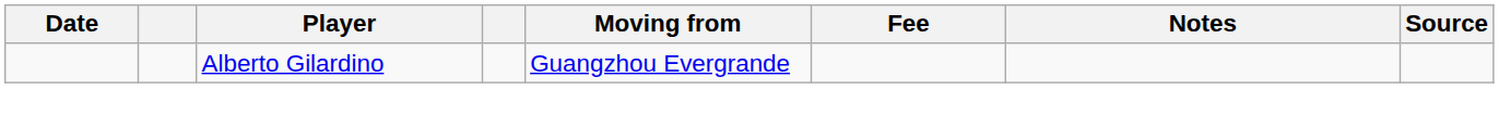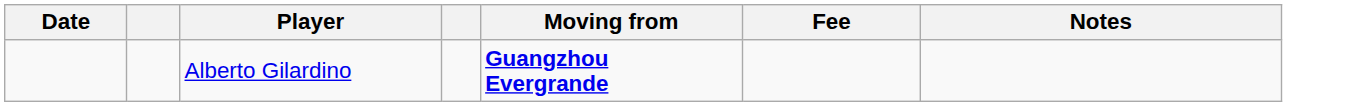 <table class="wikitable sortable">
 <tr>
 <th style="width:80px;">Date</th>
 <th style="width:30px;"></th>
 <th style="width:180px;">Player</th>
 <th style="width:20px;"></th>
 <th style="width:180px;">Moving from</th>
 <th style="width:120px;" class="unsortable">Fee</th>
 <th style="width:250px;" class="unsortable">Notes</th>
-<th style="width:20px;">Source</th>
 </tr>
 <tr>
 <td></td>
 <td align=center></td>
 <td> <a href='#'>Alberto Gilardino</a></td>
 <td align=center></td>
-<td> <a href='#'>Guangzhou Evergrande</a></td>
+<td><strong> <a href='#'>Guangzhou Evergrande</a></strong></td>
 <td align=center></td>
 <td align=center></td>
-<td></td>
 </tr>
 </table>
